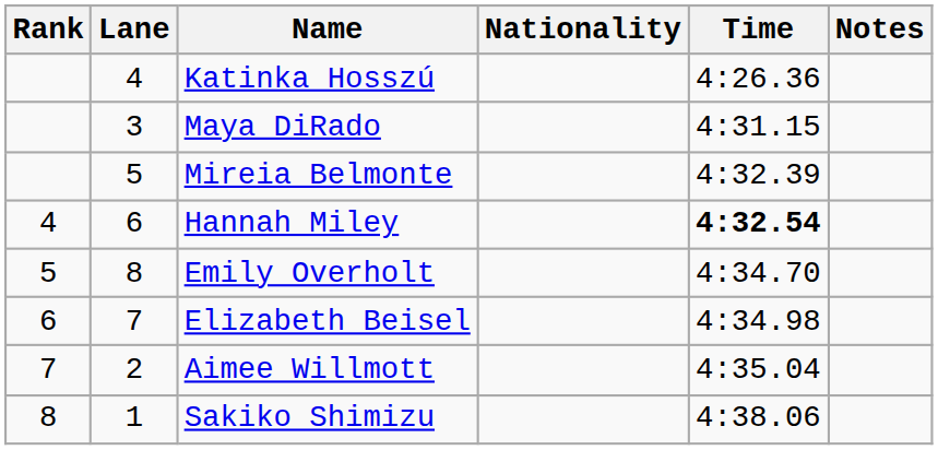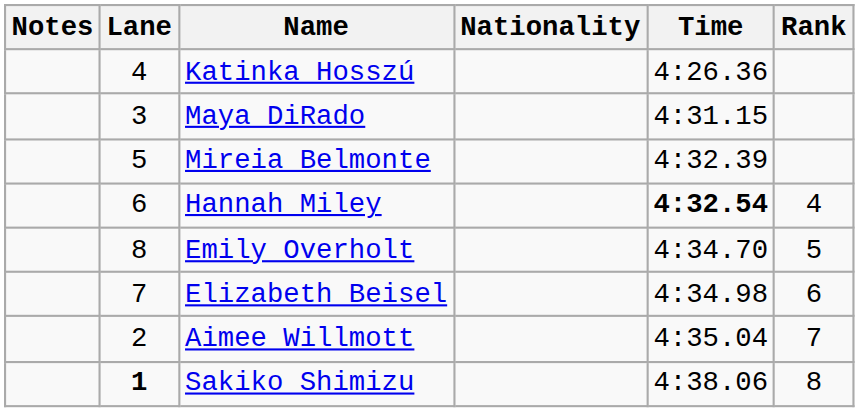 <table class="wikitable sortable" style="text-align:center">
 <tr>
-<th>Rank</th>
+<th>Notes</th>
 <th>Lane</th>
 <th>Name</th>
 <th>Nationality</th>
 <th>Time</th>
-<th>Notes</th>
+<th>Rank</th>
 </tr>
 <tr>
 <td></td>
 <td>4</td>
 <td align=left><a href='#'>Katinka Hosszú</a></td>
 <td align=left></td>
 <td>4:26.36</td>
 <td></td>
 </tr>
 <tr>
 <td></td>
 <td>3</td>
 <td align=left><a href='#'>Maya DiRado</a></td>
 <td align=left></td>
 <td>4:31.15</td>
 <td></td>
 </tr>
 <tr>
 <td></td>
 <td>5</td>
 <td align=left><a href='#'>Mireia Belmonte</a></td>
 <td align=left></td>
 <td>4:32.39</td>
 <td></td>
 </tr>
 <tr>
-<td>4</td>
+<td></td>
 <td>6</td>
 <td align=left><a href='#'>Hannah Miley</a></td>
 <td align=left></td>
 <td><strong>4:32.54</strong></td>
-<td></td>
+<td>4</td>
 </tr>
 <tr>
-<td>5</td>
+<td></td>
 <td>8</td>
 <td align=left><a href='#'>Emily Overholt</a></td>
 <td align=left></td>
 <td>4:34.70</td>
-<td></td>
+<td>5</td>
 </tr>
 <tr>
-<td>6</td>
+<td></td>
 <td>7</td>
 <td align=left><a href='#'>Elizabeth Beisel</a></td>
 <td align=left></td>
 <td>4:34.98</td>
-<td></td>
+<td>6</td>
 </tr>
 <tr>
-<td>7</td>
+<td></td>
 <td>2</td>
 <td align=left><a href='#'>Aimee Willmott</a></td>
 <td align=left></td>
 <td>4:35.04</td>
-<td></td>
+<td>7</td>
 </tr>
 <tr>
-<td>8</td>
-<td>1</td>
+<td></td>
+<td><strong>1</strong></td>
 <td align=left><a href='#'>Sakiko Shimizu</a></td>
 <td align=left></td>
 <td>4:38.06</td>
-<td></td>
+<td>8</td>
 </tr>
 </table>
